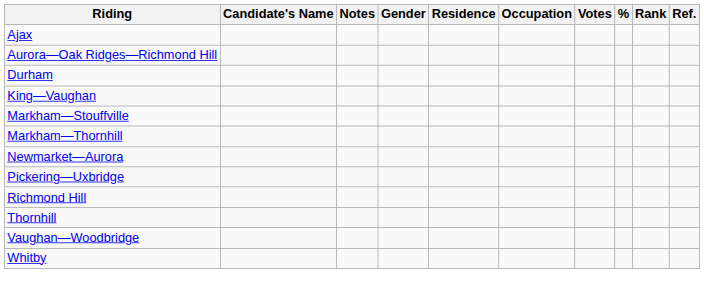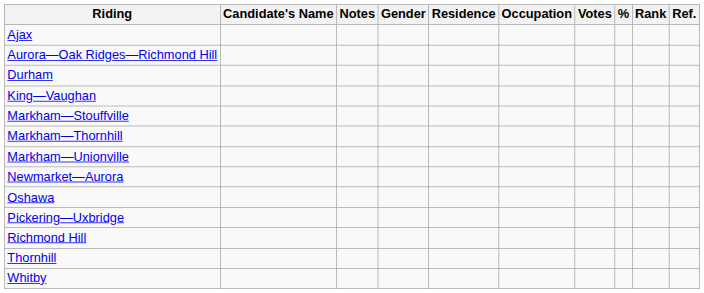 <table class="wikitable sortable">
 <tr>
 <th>Riding</th>
 <th>Candidate's Name</th>
 <th>Notes</th>
 <th>Gender</th>
 <th>Residence</th>
 <th>Occupation</th>
 <th>Votes</th>
 <th>%</th>
 <th>Rank</th>
 <th>Ref.</th>
 </tr>
 <tr>
 <td><a href='#'>Ajax</a></td>
 <td></td>
 <td></td>
 <td></td>
 <td></td>
 <td></td>
 <td></td>
 <td></td>
 <td></td>
 <td></td>
 </tr>
 <tr>
 <td><a href='#'>Aurora—Oak Ridges—Richmond Hill</a></td>
 <td></td>
 <td></td>
 <td></td>
 <td></td>
 <td></td>
 <td></td>
 <td></td>
 <td></td>
 <td></td>
 </tr>
 <tr>
 <td><a href='#'>Durham</a></td>
 <td></td>
 <td></td>
 <td></td>
 <td></td>
 <td></td>
 <td></td>
 <td></td>
 <td></td>
 <td></td>
 </tr>
 <tr>
 <td><a href='#'>King—Vaughan</a></td>
 <td></td>
 <td></td>
 <td></td>
 <td></td>
 <td></td>
 <td></td>
 <td></td>
 <td></td>
 <td></td>
 </tr>
 <tr>
 <td><a href='#'>Markham—Stouffville</a></td>
 <td></td>
 <td></td>
 <td></td>
 <td></td>
 <td></td>
 <td></td>
 <td></td>
 <td></td>
 <td></td>
 </tr>
 <tr>
 <td><a href='#'>Markham—Thornhill</a></td>
 <td></td>
 <td></td>
 <td></td>
 <td></td>
 <td></td>
 <td></td>
 <td></td>
 <td></td>
 <td></td>
 </tr>
 <tr>
+<td><a href='#'>Markham—Unionville</a></td>
+<td></td>
+<td></td>
+<td></td>
+<td></td>
+<td></td>
+<td></td>
+<td></td>
+<td></td>
+<td></td>
+</tr>
+<tr>
 <td><a href='#'>Newmarket—Aurora</a></td>
+<td></td>
+<td></td>
+<td></td>
+<td></td>
+<td></td>
+<td></td>
+<td></td>
+<td></td>
+<td></td>
+</tr>
+<tr>
+<td><a href='#'>Oshawa</a></td>
 <td></td>
 <td></td>
 <td></td>
 <td></td>
 <td></td>
 <td></td>
 <td></td>
 <td></td>
 <td></td>
 </tr>
 <tr>
 <td><a href='#'>Pickering—Uxbridge</a></td>
 <td></td>
 <td></td>
 <td></td>
 <td></td>
 <td></td>
 <td></td>
 <td></td>
 <td></td>
 <td></td>
 </tr>
 <tr>
 <td><a href='#'>Richmond Hill</a></td>
 <td></td>
 <td></td>
 <td></td>
 <td></td>
 <td></td>
 <td></td>
 <td></td>
 <td></td>
 <td></td>
 </tr>
 <tr>
 <td><a href='#'>Thornhill</a></td>
 <td></td>
 <td></td>
 <td></td>
 <td></td>
 <td></td>
 <td></td>
 <td></td>
 <td></td>
 <td></td>
 </tr>
 <tr>
-<td><a href='#'>Vaughan—Woodbridge</a></td>
-<td></td>
-<td></td>
-<td></td>
-<td></td>
-<td></td>
-<td></td>
-<td></td>
-<td></td>
-<td></td>
-</tr>
-<tr>
 <td><a href='#'>Whitby</a></td>
 <td></td>
 <td></td>
 <td></td>
 <td></td>
 <td></td>
 <td></td>
 <td></td>
 <td></td>
 <td></td>
 </tr>
 </table>
